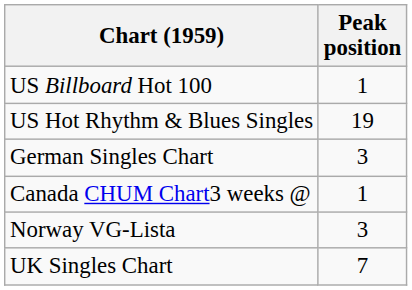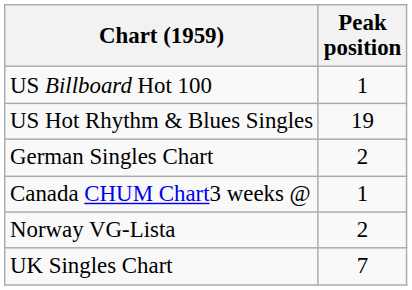 <table class="wikitable sortable">
 <tr>
 <th>Chart (1959)</th>
 <th>Peak<br>position</th>
 </tr>
 <tr>
 <td>US <em>Billboard</em> Hot 100</td>
 <td style="text-align:center;">1</td>
 </tr>
 <tr>
 <td>US Hot Rhythm & Blues Singles</td>
 <td style="text-align:center;">19</td>
 </tr>
 <tr>
 <td>German Singles Chart</td>
-<td style="text-align:center;">3</td>
+<td style="text-align:center;">2</td>
 </tr>
 <tr>
 <td>Canada <a href='#'>CHUM Chart</a>3 weeks @</td>
 <td style="text-align:center;">1</td>
 </tr>
 <tr>
 <td>Norway VG-Lista</td>
-<td style="text-align:center;">3</td>
+<td style="text-align:center;">2</td>
 </tr>
 <tr>
 <td>UK Singles Chart</td>
 <td style="text-align:center;">7</td>
 </tr>
 </table>
